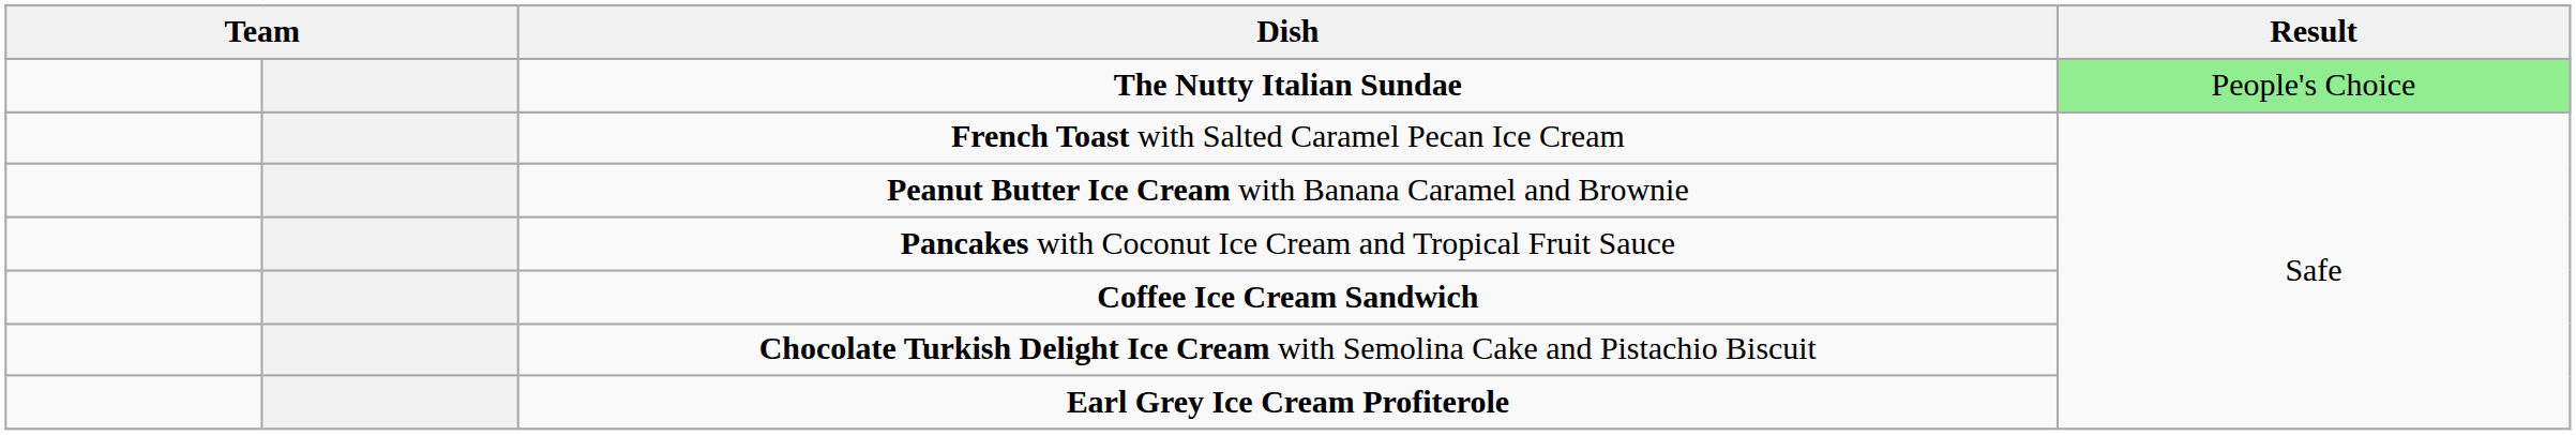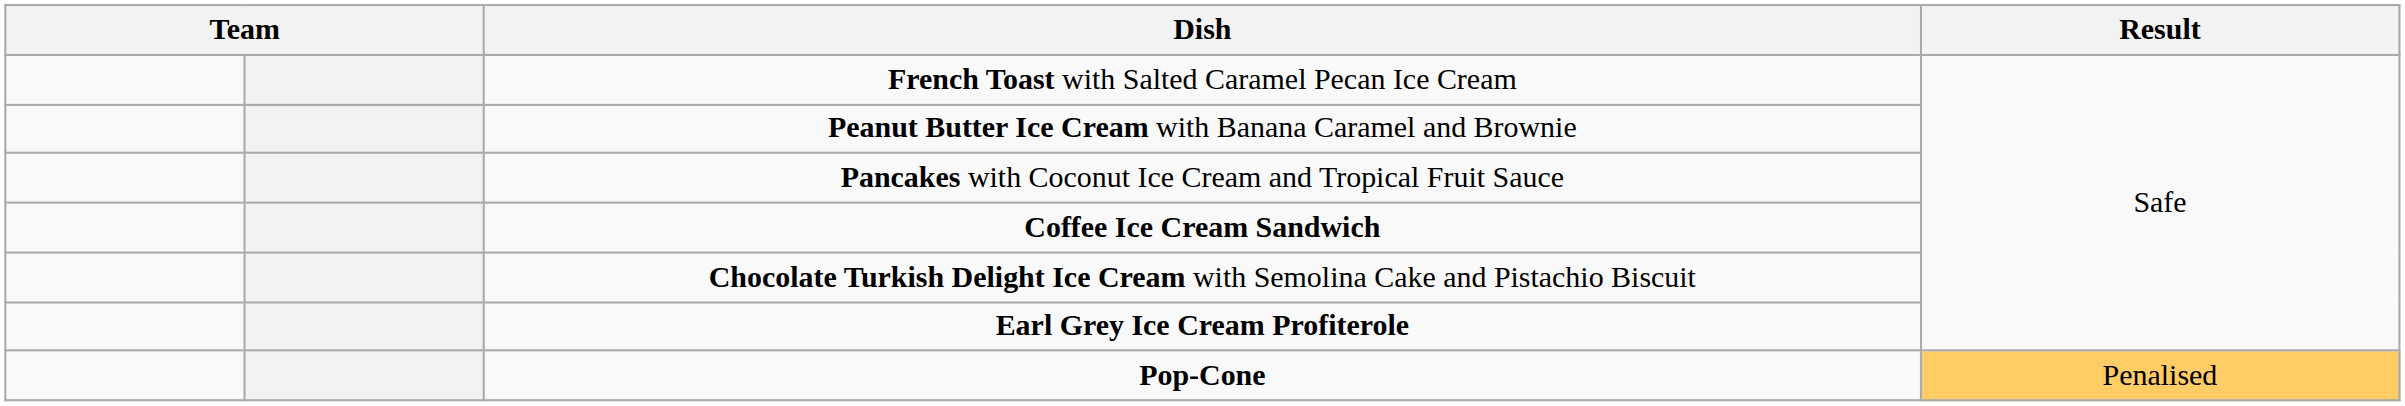 <table class="wikitable plainrowheaders" style="text-align:center; font-size:90%; width:80em; margin-left: auto; margin-right: auto; border: none;">
 <tr>
 <th style="width:20%;" colspan="2">Team</th>
 <th style="width:60%;">Dish</th>
 <th style="width:20%;">Result</th>
-</tr>
-<tr>
-<td></td>
-<th></th>
-<td><strong>The Nutty Italian Sundae</strong></td>
-<td style="background:lightgreen">People's Choice</td>
 </tr>
 <tr>
 <td></td>
 <th></th>
 <td><strong>French Toast</strong> with Salted Caramel Pecan Ice Cream</td>
 <td rowspan="6">Safe</td>
 </tr>
 <tr>
 <td></td>
 <th></th>
 <td><strong>Peanut Butter Ice Cream</strong> with Banana Caramel and Brownie</td>
 </tr>
 <tr>
 <td></td>
 <th></th>
 <td><strong>Pancakes</strong> with Coconut Ice Cream and Tropical Fruit Sauce</td>
 </tr>
 <tr>
 <td></td>
 <th></th>
 <td><strong>Coffee Ice Cream Sandwich</strong></td>
 </tr>
 <tr>
 <td></td>
 <th></th>
 <td><strong>Chocolate Turkish Delight Ice Cream</strong> with Semolina Cake and Pistachio Biscuit</td>
 </tr>
 <tr>
 <td></td>
 <th></th>
 <td><strong>Earl Grey Ice Cream Profiterole</strong></td>
 </tr>
 <tr>
+<td></td>
+<th></th>
+<td><strong>Pop-Cone</strong></td>
+<td style="background:#FFCC66">Penalised</td>
+</tr>
+<tr>
 </tr>
 </table>
